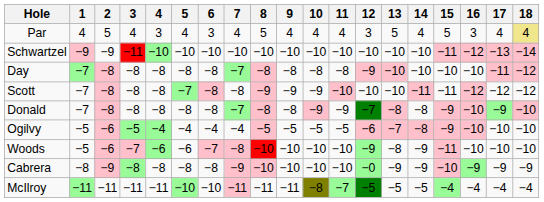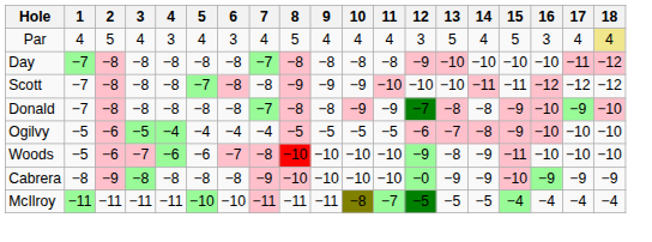 <table class="wikitable" style="text-align:center">
 <tr>
 <th>Hole</th>
 <th> 1 </th>
 <th> 2 </th>
 <th> 3 </th>
 <th> 4 </th>
 <th> 5 </th>
 <th> 6 </th>
 <th> 7 </th>
 <th> 8 </th>
 <th> 9 </th>
 <th>10</th>
 <th>11</th>
 <th>12</th>
 <th>13</th>
 <th>14</th>
 <th>15</th>
 <th>16</th>
 <th>17</th>
 <th>18</th>
 </tr>
 <tr>
 <td>Par</td>
 <td>4</td>
 <td>5</td>
 <td>4</td>
 <td>3</td>
 <td>4</td>
 <td>3</td>
 <td>4</td>
 <td>5</td>
 <td>4</td>
 <td>4</td>
 <td>4</td>
 <td>3</td>
 <td>5</td>
 <td>4</td>
 <td>5</td>
 <td>3</td>
 <td>4</td>
 <td style="background: khaki;">4</td>
-</tr>
-<tr>
-<td align=left> Schwartzel</td>
-<td style="background: Pink;">−9</td>
-<td>−9</td>
-<td style="background: Red;">−11</td>
-<td style="background: PaleGreen;">−10</td>
-<td>−10</td>
-<td>−10</td>
-<td>−10</td>
-<td>−10</td>
-<td>−10</td>
-<td>−10</td>
-<td>−10</td>
-<td>−10</td>
-<td>−10</td>
-<td>−10</td>
-<td style="background: Pink;">−11</td>
-<td style="background: Pink;">−12</td>
-<td style="background: Pink;">−13</td>
-<td style="background: Pink;">−14</td>
 </tr>
 <tr>
 <td align=left> Day</td>
 <td style="background: PaleGreen;">−7</td>
 <td style="background: Pink;">−8</td>
 <td>−8</td>
 <td>−8</td>
 <td>−8</td>
 <td>−8</td>
 <td style="background: PaleGreen;">−7</td>
 <td style="background: Pink;">−8</td>
 <td>−8</td>
 <td>−8</td>
 <td>−8</td>
 <td style="background: Pink;">−9</td>
 <td style="background: Pink;">−10</td>
 <td>−10</td>
 <td>−10</td>
 <td>−10</td>
 <td style="background: Pink;">−11</td>
 <td style="background: Pink;">−12</td>
 </tr>
 <tr>
 <td align=left> Scott</td>
 <td>−7</td>
 <td style="background: Pink;">−8</td>
 <td>−8</td>
 <td>−8</td>
 <td style="background: PaleGreen;">−7</td>
 <td style="background: Pink;">−8</td>
 <td>−8</td>
 <td style="background: Pink;">−9</td>
 <td>−9</td>
 <td>−9</td>
 <td style="background: Pink;">−10</td>
 <td>−10</td>
 <td>−10</td>
 <td style="background: Pink;">−11</td>
 <td>−11</td>
 <td style="background: Pink;">−12</td>
 <td>−12</td>
 <td>−12</td>
 </tr>
 <tr>
 <td align=left> Donald</td>
 <td>−7</td>
 <td style="background: Pink;">−8</td>
 <td>−8</td>
 <td>−8</td>
 <td>−8</td>
 <td>−8</td>
 <td style="background: PaleGreen;">−7</td>
 <td style="background: Pink;">−8</td>
 <td>−8</td>
 <td style="background: Pink;">−9</td>
 <td>−9</td>
 <td style="background: Green;">−7</td>
 <td style="background: Pink;">−8</td>
 <td>−8</td>
 <td style="background: Pink;">−9</td>
 <td style="background: Pink;">−10</td>
 <td style="background: PaleGreen;">−9</td>
 <td style="background: Pink;">−10</td>
 </tr>
 <tr>
 <td align=left> Ogilvy</td>
 <td>−5</td>
 <td style="background: Pink;">−6</td>
 <td style="background: PaleGreen;">−5</td>
 <td style="background: PaleGreen;">−4</td>
 <td>−4</td>
 <td>−4</td>
 <td>−4</td>
 <td style="background: Pink;">−5</td>
 <td>−5</td>
 <td>−5</td>
 <td>−5</td>
 <td style="background: Pink;">−6</td>
 <td style="background: Pink;">−7</td>
 <td style="background: Pink;">−8</td>
 <td style="background: Pink;">−9</td>
 <td style="background: Pink;">−10</td>
 <td>−10</td>
 <td>−10</td>
 </tr>
 <tr>
 <td align=left> Woods</td>
 <td>−5</td>
 <td style="background: Pink;">−6</td>
 <td style="background: Pink;">−7</td>
 <td style="background: PaleGreen;">−6</td>
 <td>−6</td>
 <td style="background: Pink;">−7</td>
 <td style="background: Pink;">−8</td>
 <td style="background: Red;">−10</td>
 <td>−10</td>
 <td>−10</td>
 <td>−10</td>
 <td style="background: PaleGreen;">−9</td>
 <td>−8</td>
 <td>−9</td>
 <td style="background: Pink;">−11</td>
 <td>−10</td>
 <td>−10</td>
 <td>−10</td>
 </tr>
 <tr>
 <td align=left> Cabrera</td>
 <td>−8</td>
 <td style="background: Pink;">−9</td>
 <td style="background: PaleGreen;">−8</td>
 <td>−8</td>
 <td>−8</td>
 <td>−8</td>
 <td style="background: Pink;">−9</td>
 <td style="background: Pink;">−10</td>
 <td>−10</td>
 <td>−10</td>
 <td>−10</td>
 <td style="background: PaleGreen;">−0</td>
 <td>−9</td>
 <td>−9</td>
 <td style="background: Pink;">−10</td>
 <td style="background: PaleGreen;">−9</td>
 <td>−9</td>
 <td>−9</td>
 </tr>
 <tr>
 <td align=left> McIlroy</td>
 <td style="background: PaleGreen;">−11</td>
 <td>−11</td>
 <td>−11</td>
 <td>−11</td>
 <td style="background: PaleGreen;">−10</td>
 <td>−10</td>
 <td style="background: Pink;">−11</td>
 <td>−11</td>
 <td>−11</td>
 <td style="background: Olive;">−8</td>
 <td style="background: PaleGreen;">−7</td>
 <td style="background: Green;">−5</td>
 <td>−5</td>
 <td>−5</td>
 <td style="background: PaleGreen;">−4</td>
 <td>−4</td>
 <td>−4</td>
 <td>−4</td>
 </tr>
 </table>
